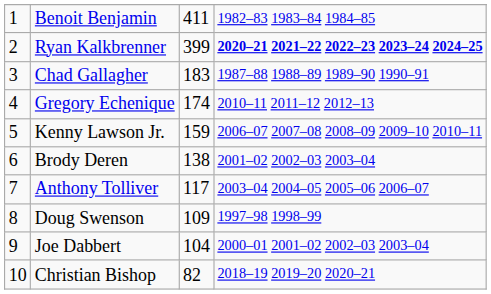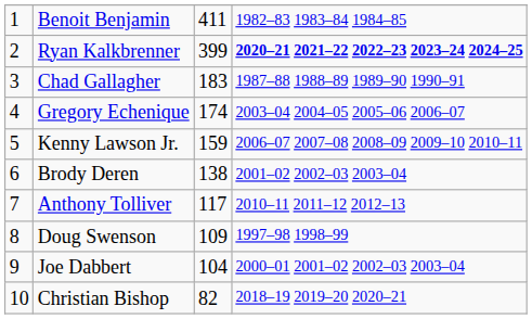 <table class="wikitable">
 <tr>
 </tr>
 <tr>
 <td>1</td>
 <td><a href='#'>Benoit Benjamin</a></td>
 <td>411</td>
 <td style="font-size:80%;"><a href='#'>1982–83</a> <a href='#'>1983–84</a> <a href='#'>1984–85</a></td>
 </tr>
 <tr>
 <td>2</td>
 <td><a href='#'>Ryan Kalkbrenner</a></td>
 <td>399</td>
 <td style="font-size:80%;"><strong><a href='#'>2020–21</a> <a href='#'>2021–22</a> <a href='#'>2022–23</a> <a href='#'>2023–24</a> <a href='#'>2024–25</a></strong></td>
 </tr>
 <tr>
 <td>3</td>
 <td><a href='#'>Chad Gallagher</a></td>
 <td>183</td>
 <td style="font-size:80%;"><a href='#'>1987–88</a> <a href='#'>1988–89</a> <a href='#'>1989–90</a> <a href='#'>1990–91</a></td>
 </tr>
 <tr>
 <td>4</td>
 <td><a href='#'>Gregory Echenique</a></td>
 <td>174</td>
-<td style="font-size:80%;"><a href='#'>2010–11</a> <a href='#'>2011–12</a> <a href='#'>2012–13</a></td>
+<td style="font-size:80%;"><a href='#'>2003–04</a> <a href='#'>2004–05</a> <a href='#'>2005–06</a> <a href='#'>2006–07</a></td>
 </tr>
 <tr>
 <td>5</td>
 <td>Kenny Lawson Jr.</td>
 <td>159</td>
 <td style="font-size:80%;"><a href='#'>2006–07</a> <a href='#'>2007–08</a> <a href='#'>2008–09</a> <a href='#'>2009–10</a> <a href='#'>2010–11</a></td>
 </tr>
 <tr>
 <td>6</td>
 <td>Brody Deren</td>
 <td>138</td>
 <td style="font-size:80%;"><a href='#'>2001–02</a> <a href='#'>2002–03</a> <a href='#'>2003–04</a></td>
 </tr>
 <tr>
 <td>7</td>
 <td><a href='#'>Anthony Tolliver</a></td>
 <td>117</td>
-<td style="font-size:80%;"><a href='#'>2003–04</a> <a href='#'>2004–05</a> <a href='#'>2005–06</a> <a href='#'>2006–07</a></td>
+<td style="font-size:80%;"><a href='#'>2010–11</a> <a href='#'>2011–12</a> <a href='#'>2012–13</a></td>
 </tr>
 <tr>
 <td>8</td>
 <td>Doug Swenson</td>
 <td>109</td>
 <td style="font-size:80%;"><a href='#'>1997–98</a> <a href='#'>1998–99</a></td>
 </tr>
 <tr>
 <td>9</td>
 <td>Joe Dabbert</td>
 <td>104</td>
 <td style="font-size:80%;"><a href='#'>2000–01</a> <a href='#'>2001–02</a> <a href='#'>2002–03</a> <a href='#'>2003–04</a></td>
 </tr>
 <tr>
 <td>10</td>
 <td>Christian Bishop</td>
 <td>82</td>
 <td style="font-size:80%;"><a href='#'>2018–19</a> <a href='#'>2019–20</a> <a href='#'>2020–21</a></td>
 </tr>
 </table>
